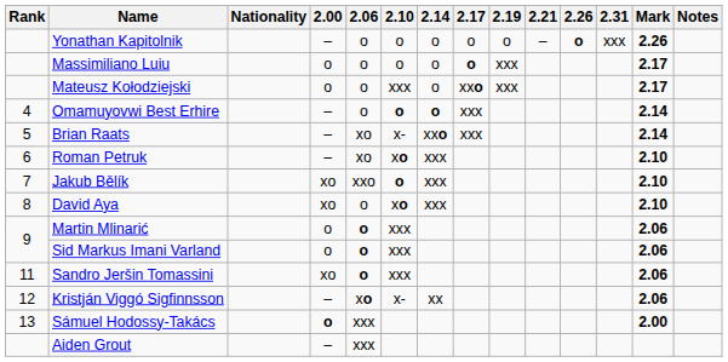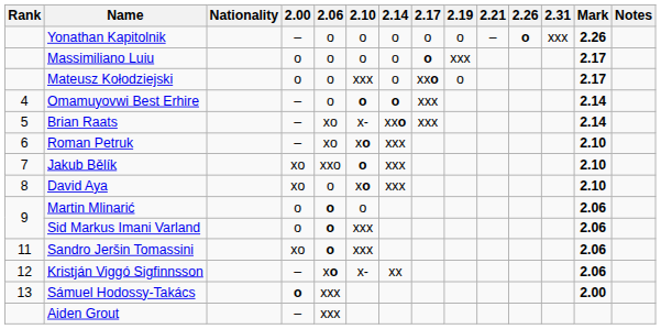 <table class="wikitable sortable" style="text-align:center; font-size:90%">
 <tr>
 <th>Rank</th>
 <th>Name</th>
 <th>Nationality</th>
 <th>2.00</th>
 <th>2.06</th>
 <th>2.10</th>
 <th>2.14</th>
 <th>2.17</th>
 <th>2.19</th>
 <th>2.21</th>
 <th>2.26</th>
 <th>2.31</th>
 <th>Mark</th>
 <th>Notes</th>
 </tr>
 <tr>
 <td></td>
 <td align=left><a href='#'>Yonathan Kapitolnik</a></td>
 <td align=left></td>
 <td>–</td>
 <td>o</td>
 <td>o</td>
 <td>o</td>
 <td>o</td>
 <td>o</td>
 <td>–</td>
 <td><strong>o</strong></td>
 <td>xxx</td>
 <td><strong>2.26</strong></td>
 <td></td>
 </tr>
 <tr>
 <td></td>
 <td align=left><a href='#'>Massimiliano Luiu</a></td>
 <td align=left></td>
 <td>o</td>
 <td>o</td>
 <td>o</td>
 <td>o</td>
 <td><strong>o</strong></td>
 <td>xxx</td>
 <td></td>
 <td></td>
 <td></td>
 <td><strong>2.17</strong></td>
 <td></td>
 </tr>
 <tr>
 <td></td>
 <td align=left><a href='#'>Mateusz Kołodziejski</a></td>
 <td align=left></td>
 <td>o</td>
 <td>o</td>
 <td>xxx</td>
 <td>o</td>
 <td>xx<strong>o</strong></td>
-<td>xxx</td>
+<td>o</td>
 <td></td>
 <td></td>
 <td></td>
 <td><strong>2.17</strong></td>
 <td></td>
 </tr>
 <tr>
 <td>4</td>
 <td align=left><a href='#'>Omamuyovwi Best Erhire</a></td>
 <td align=left></td>
 <td>–</td>
 <td>o</td>
 <td><strong>o</strong></td>
 <td><strong>o</strong></td>
 <td>xxx</td>
 <td></td>
 <td></td>
 <td></td>
 <td></td>
 <td><strong>2.14</strong></td>
 <td></td>
 </tr>
 <tr>
 <td>5</td>
 <td align=left><a href='#'>Brian Raats</a></td>
 <td align=left></td>
 <td>–</td>
 <td>xo</td>
 <td>x-</td>
 <td>xx<strong>o</strong></td>
 <td>xxx</td>
 <td></td>
 <td></td>
 <td></td>
 <td></td>
 <td><strong>2.14</strong></td>
 <td></td>
 </tr>
 <tr>
 <td>6</td>
 <td align=left><a href='#'>Roman Petruk</a></td>
 <td align=left></td>
 <td>–</td>
 <td>xo</td>
 <td>x<strong>o</strong></td>
 <td>xxx</td>
 <td></td>
 <td></td>
 <td></td>
 <td></td>
 <td></td>
 <td><strong>2.10</strong></td>
 <td></td>
 </tr>
 <tr>
 <td>7</td>
 <td align=left><a href='#'>Jakub Bělík</a></td>
 <td align=left></td>
 <td>xo</td>
 <td>xxo</td>
 <td><strong>o</strong></td>
 <td>xxx</td>
 <td></td>
 <td></td>
 <td></td>
 <td></td>
 <td></td>
 <td><strong>2.10</strong></td>
 <td></td>
 </tr>
 <tr>
 <td>8</td>
 <td align=left><a href='#'>David Aya</a></td>
 <td align=left></td>
 <td>xo</td>
 <td>o</td>
 <td>x<strong>o</strong></td>
 <td>xxx</td>
 <td></td>
 <td></td>
 <td></td>
 <td></td>
 <td></td>
 <td><strong>2.10</strong></td>
 <td></td>
 </tr>
 <tr>
 <td rowspan=2>9</td>
 <td align=left><a href='#'>Martin Mlinarić</a></td>
 <td align=left></td>
 <td>o</td>
 <td><strong>o</strong></td>
-<td>xxx</td>
+<td>o</td>
 <td></td>
 <td></td>
 <td></td>
 <td></td>
 <td></td>
 <td></td>
 <td><strong>2.06</strong></td>
 <td></td>
 </tr>
 <tr>
 <td align=left><a href='#'>Sid Markus Imani Varland</a></td>
 <td align=left></td>
 <td>o</td>
 <td><strong>o</strong></td>
 <td>xxx</td>
 <td></td>
 <td></td>
 <td></td>
 <td></td>
 <td></td>
 <td></td>
 <td><strong>2.06</strong></td>
 <td></td>
 </tr>
 <tr>
 <td>11</td>
 <td align=left><a href='#'>Sandro Jeršin Tomassini</a></td>
 <td align=left></td>
 <td>xo</td>
 <td><strong>o</strong></td>
 <td>xxx</td>
 <td></td>
 <td></td>
 <td></td>
 <td></td>
 <td></td>
 <td></td>
 <td><strong>2.06</strong></td>
 <td></td>
 </tr>
 <tr>
 <td>12</td>
 <td align=left><a href='#'>Kristján Viggó Sigfinnsson</a></td>
 <td align=left></td>
 <td>–</td>
 <td>x<strong>o</strong></td>
 <td>x-</td>
 <td>xx</td>
 <td></td>
 <td></td>
 <td></td>
 <td></td>
 <td></td>
 <td><strong>2.06</strong></td>
 <td></td>
 </tr>
 <tr>
 <td>13</td>
 <td align=left><a href='#'>Sámuel Hodossy-Takács</a></td>
 <td align=left></td>
 <td><strong>o</strong></td>
 <td>xxx</td>
 <td></td>
 <td></td>
 <td></td>
 <td></td>
 <td></td>
 <td></td>
 <td></td>
 <td><strong>2.00</strong></td>
 <td></td>
 </tr>
 <tr>
 <td></td>
 <td align=left><a href='#'>Aiden Grout</a></td>
 <td align=left></td>
 <td>–</td>
 <td>xxx</td>
 <td></td>
 <td></td>
 <td></td>
 <td></td>
 <td></td>
 <td></td>
 <td></td>
 <td></td>
 <td></td>
 </tr>
 </table>
